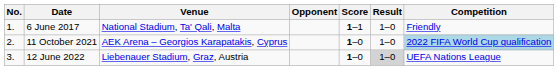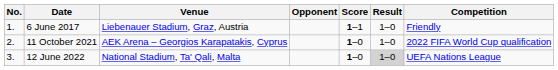 <table class="wikitable">
 <tr>
 <th>No.</th>
 <th>Date</th>
 <th>Venue</th>
 <th>Opponent</th>
 <th>Score</th>
 <th>Result</th>
 <th>Competition</th>
 </tr>
 <tr>
 <td>1.</td>
 <td>6 June 2017</td>
-<td><a href='#'>National Stadium</a>, <a href='#'>Ta' Qali</a>, <a href='#'>Malta</a></td>
+<td><a href='#'>Liebenauer Stadium</a>, <a href='#'>Graz</a>, Austria</td>
 <td></td>
 <td align=center><strong>1</strong>–1</td>
 <td align=center>1–0</td>
 <td><a href='#'>Friendly</a></td>
 </tr>
 <tr>
 <td>2.</td>
 <td>11 October 2021</td>
 <td><a href='#'>AEK Arena – Georgios Karapatakis</a>, <a href='#'>Cyprus</a></td>
 <td></td>
 <td align=center><strong>1</strong>–0</td>
 <td align=center>1–0</td>
-<td style="background: lightblue;"><a href='#'>2022 FIFA World Cup qualification</a></td>
+<td><a href='#'>2022 FIFA World Cup qualification</a></td>
 </tr>
 <tr>
 <td>3.</td>
 <td>12 June 2022</td>
-<td><a href='#'>Liebenauer Stadium</a>, <a href='#'>Graz</a>, Austria</td>
+<td><a href='#'>National Stadium</a>, <a href='#'>Ta' Qali</a>, <a href='#'>Malta</a></td>
 <td></td>
 <td align=center><strong>1</strong>–0</td>
 <td align=center style="background: lightgrey;">1–0</td>
 <td><a href='#'>UEFA Nations League</a></td>
 </tr>
 </table>
